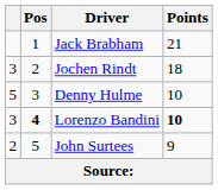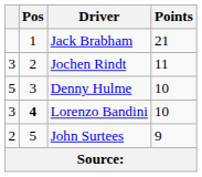 <table class="wikitable" style="font-size: 95%;">
 <tr>
 <th></th>
 <th>Pos</th>
 <th>Driver</th>
 <th>Points</th>
 </tr>
 <tr>
 <td align="left"></td>
 <td align="center">1</td>
 <td> <a href='#'>Jack Brabham</a></td>
 <td align="left">21</td>
 </tr>
 <tr>
 <td align="left"> 3</td>
 <td align="center">2</td>
 <td> <a href='#'>Jochen Rindt</a></td>
-<td align="left">18</td>
+<td align="left">11</td>
 </tr>
 <tr>
 <td align="left"> 5</td>
 <td align="center">3</td>
 <td> <a href='#'>Denny Hulme</a></td>
 <td align="left">10</td>
 </tr>
 <tr>
 <td align="left"> 3</td>
 <td align="center"><strong>4</strong></td>
 <td> <a href='#'>Lorenzo Bandini</a></td>
-<td align="left"><strong>10</strong></td>
+<td align="left">10</td>
 </tr>
 <tr>
 <td align="left"> 2</td>
 <td align="center">5</td>
 <td> <a href='#'>John Surtees</a></td>
 <td align="left">9</td>
 </tr>
 <tr>
 <th colspan=4>Source:</th>
 </tr>
 </table>
